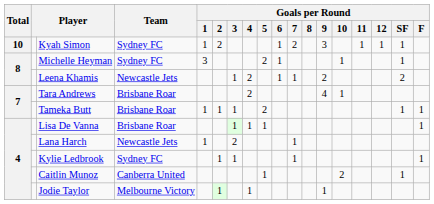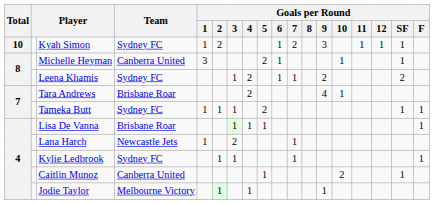 <table class="wikitable" style="text-align:center">
 <tr>
 <th rowspan="2">Total</th>
 <th rowspan="2" colspan="2">Player</th>
 <th rowspan="2">Team</th>
 <th colspan="27">Goals per Round</th>
 </tr>
 <tr>
 <th> 1 </th>
 <th> 2 </th>
 <th> 3 </th>
 <th> 4 </th>
 <th> 5 </th>
 <th> 6 </th>
 <th> 7 </th>
 <th> 8 </th>
 <th> 9 </th>
 <th> 10 </th>
 <th> 11 </th>
 <th> 12 </th>
 <th> SF </th>
 <th> F </th>
 </tr>
 <tr>
 <th>10</th>
 <td></td>
 <td style="text-align:left;"><a href='#'>Kyah Simon</a></td>
 <td style="text-align:left;"><a href='#'>Sydney FC</a></td>
 <td>1</td>
 <td>2</td>
 <td></td>
 <td></td>
 <td></td>
 <td>1</td>
 <td>2</td>
 <td></td>
 <td>3</td>
 <td></td>
 <td>1</td>
 <td>1</td>
 <td>1</td>
 <td></td>
 </tr>
 <tr>
 <th rowspan=2>8</th>
 <td></td>
 <td style="text-align:left;"><a href='#'>Michelle Heyman</a></td>
-<td style="text-align:left;"><a href='#'>Sydney FC</a></td>
+<td style="text-align:left;"><a href='#'>Canberra United</a></td>
 <td>3</td>
 <td></td>
 <td></td>
 <td></td>
 <td>2</td>
 <td>1</td>
 <td></td>
 <td></td>
 <td></td>
 <td>1</td>
 <td></td>
 <td></td>
 <td>1</td>
 <td></td>
 </tr>
 <tr>
 <td></td>
 <td style="text-align:left;"><a href='#'>Leena Khamis</a></td>
-<td style="text-align:left;"><a href='#'>Newcastle Jets</a></td>
+<td style="text-align:left;"><a href='#'>Sydney FC</a></td>
 <td></td>
 <td></td>
 <td>1</td>
 <td>2</td>
 <td></td>
 <td>1</td>
 <td>1</td>
 <td></td>
 <td>2</td>
 <td></td>
 <td></td>
 <td></td>
 <td>2</td>
 <td></td>
 </tr>
 <tr>
 <th rowspan=2>7</th>
 <td></td>
 <td style="text-align:left;"><a href='#'>Tara Andrews</a></td>
 <td style="text-align:left;"><a href='#'>Brisbane Roar</a></td>
 <td></td>
 <td></td>
 <td></td>
 <td>2</td>
 <td></td>
 <td></td>
 <td></td>
 <td></td>
 <td>4</td>
 <td>1</td>
 <td></td>
 <td></td>
 <td></td>
 <td></td>
 </tr>
 <tr>
 <td></td>
 <td style="text-align:left;"><a href='#'>Tameka Butt</a></td>
-<td style="text-align:left;"><a href='#'>Brisbane Roar</a></td>
+<td style="text-align:left;"><a href='#'>Sydney FC</a></td>
 <td>1</td>
 <td>1</td>
 <td>1</td>
 <td></td>
 <td>2</td>
 <td></td>
 <td></td>
 <td></td>
 <td></td>
 <td></td>
 <td></td>
 <td></td>
 <td>1</td>
 <td>1</td>
 </tr>
 <tr>
 <th rowspan=5>4</th>
 <td></td>
 <td style="text-align:left;"><a href='#'>Lisa De Vanna</a></td>
 <td style="text-align:left;"><a href='#'>Brisbane Roar</a></td>
 <td></td>
 <td></td>
 <td style="background:#e0ffe0;">1</td>
 <td>1</td>
 <td>1</td>
 <td></td>
 <td></td>
 <td></td>
 <td></td>
 <td></td>
 <td></td>
 <td></td>
 <td></td>
 <td>1</td>
 </tr>
 <tr>
 <td></td>
 <td style="text-align:left;"><a href='#'>Lana Harch</a></td>
 <td style="text-align:left;"><a href='#'>Newcastle Jets</a></td>
 <td>1</td>
 <td></td>
 <td>2</td>
 <td></td>
 <td></td>
 <td></td>
 <td>1</td>
 <td></td>
 <td></td>
 <td></td>
 <td></td>
 <td></td>
 <td></td>
 <td></td>
 </tr>
 <tr>
 <td></td>
 <td style="text-align:left;"><a href='#'>Kylie Ledbrook</a></td>
 <td style="text-align:left;"><a href='#'>Sydney FC</a></td>
 <td></td>
 <td>1</td>
 <td>1</td>
 <td></td>
 <td></td>
 <td></td>
 <td>1</td>
 <td></td>
 <td></td>
 <td></td>
 <td></td>
 <td></td>
 <td></td>
 <td>1</td>
 </tr>
 <tr>
 <td></td>
 <td style="text-align:left;"><a href='#'>Caitlin Munoz</a></td>
 <td style="text-align:left;"><a href='#'>Canberra United</a></td>
 <td></td>
 <td></td>
 <td></td>
 <td></td>
 <td>1</td>
 <td></td>
 <td></td>
 <td></td>
 <td></td>
 <td>2</td>
 <td></td>
 <td></td>
 <td>1</td>
 <td></td>
 </tr>
 <tr>
 <td></td>
 <td style="text-align:left;"><a href='#'>Jodie Taylor</a></td>
 <td style="text-align:left;"><a href='#'>Melbourne Victory</a></td>
 <td></td>
 <td style="background:#e0ffe0;">1</td>
 <td></td>
 <td>1</td>
 <td></td>
 <td></td>
 <td></td>
 <td></td>
 <td>1</td>
 <td></td>
 <td></td>
 <td></td>
 <td></td>
 <td></td>
 </tr>
 </table>
